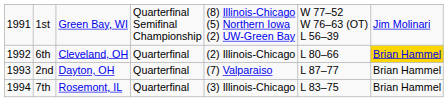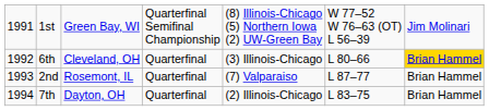 <table class="wikitable" style="text-align:left;">
 <tr>
 <td>1991</td>
 <td>1st</td>
 <td><a href='#'>Green Bay, WI</a></td>
 <td>Quarterfinal<br>Semifinal<br>Championship</td>
 <td>(8) <a href='#'>Illinois-Chicago</a><br>(5) <a href='#'>Northern Iowa</a><br>(2) <a href='#'>UW-Green Bay</a></td>
 <td>W 77–52<br>W 76–63 (OT)<br>L 56–39</td>
 <td><a href='#'>Jim Molinari</a></td>
 </tr>
 <tr>
 <td>1992</td>
 <td>6th</td>
 <td><a href='#'>Cleveland, OH</a></td>
 <td>Quarterfinal</td>
-<td>(2) Illinois-Chicago</td>
+<td>(3) Illinois-Chicago</td>
 <td>L 80–66</td>
 <td style="background: gold;"><a href='#'>Brian Hammel</a></td>
 </tr>
 <tr>
 <td>1993</td>
 <td>2nd</td>
-<td><a href='#'>Dayton, OH</a></td>
+<td><a href='#'>Rosemont, IL</a></td>
 <td>Quarterfinal</td>
 <td>(7) <a href='#'>Valparaiso</a></td>
 <td>L 87–77</td>
 <td>Brian Hammel</td>
 </tr>
 <tr>
 <td>1994</td>
 <td>7th</td>
-<td><a href='#'>Rosemont, IL</a></td>
+<td><a href='#'>Dayton, OH</a></td>
 <td>Quarterfinal</td>
-<td>(3) Illinois-Chicago</td>
+<td>(2) Illinois-Chicago</td>
 <td>L 83–75</td>
 <td>Brian Hammel</td>
 </tr>
 </table>
